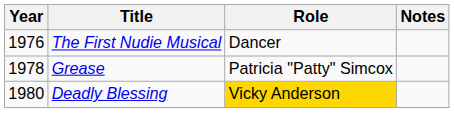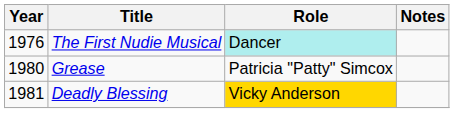 <table class="wikitable sortable">
 <tr>
 <th>Year</th>
 <th>Title</th>
 <th>Role</th>
 <th class="unsortable">Notes</th>
 </tr>
 <tr>
 <td>1976</td>
 <td><em><a href='#'>The First Nudie Musical</a></em></td>
-<td>Dancer</td>
+<td style="background: paleturquoise;">Dancer</td>
 <td></td>
 </tr>
 <tr>
-<td>1978</td>
+<td>1980</td>
 <td><em><a href='#'>Grease</a></em></td>
 <td>Patricia "Patty" Simcox</td>
 <td></td>
 </tr>
 <tr>
-<td>1980</td>
+<td>1981</td>
 <td><em><a href='#'>Deadly Blessing</a></em></td>
 <td style="background: gold;">Vicky Anderson</td>
 <td></td>
 </tr>
 <tr>
 </tr>
 </table>
